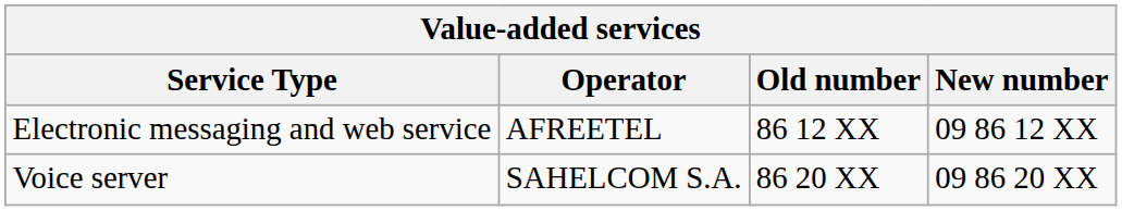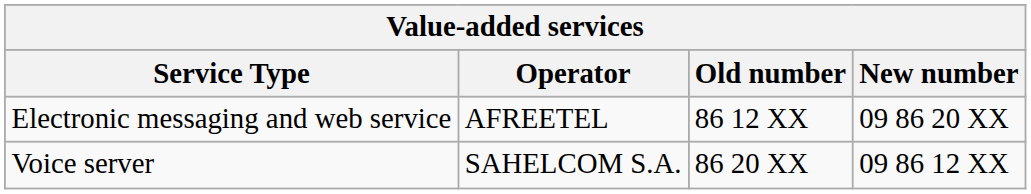 <table class="wikitable" border=1>
 <tr>
 <th colspan="4">Value-added services</th>
 </tr>
 <tr>
 <th>Service Type</th>
 <th>Operator</th>
 <th>Old number</th>
 <th>New number</th>
 </tr>
 <tr>
 <td>Electronic messaging and web service</td>
 <td>AFREETEL</td>
 <td>86 12 XX</td>
-<td>09 86 12 XX</td>
+<td>09 86 20 XX</td>
 </tr>
 <tr>
 <td>Voice server</td>
 <td>SAHELCOM S.A.</td>
 <td>86 20 XX</td>
-<td>09 86 20 XX</td>
+<td>09 86 12 XX</td>
 </tr>
 </table>
